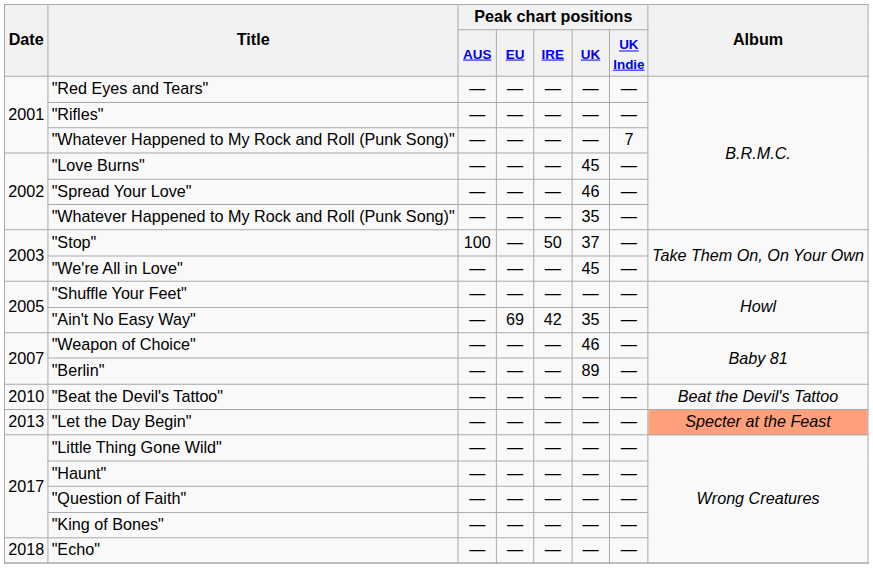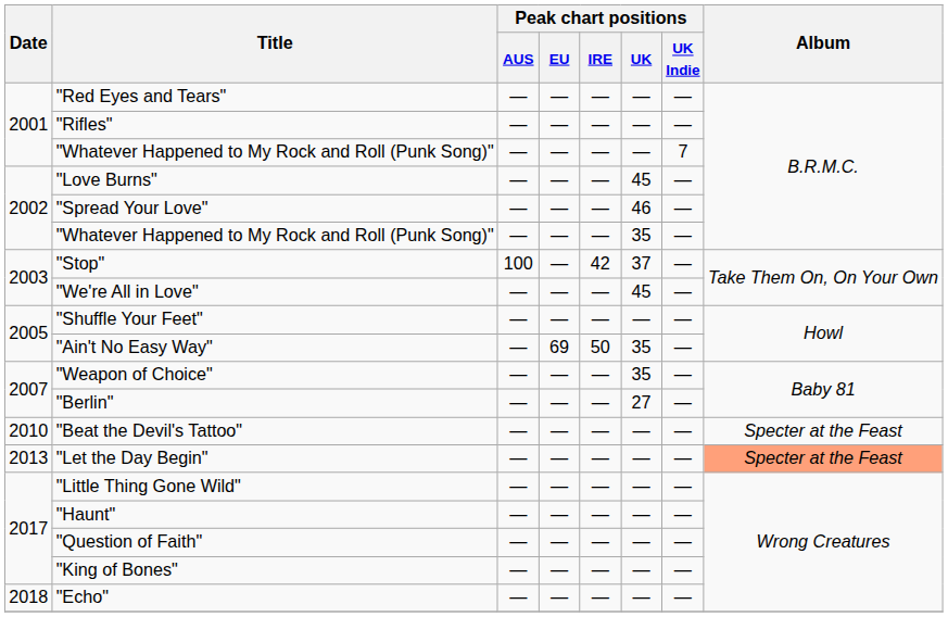 <table class="wikitable">
 <tr>
 <th rowspan="2">Date</th>
 <th rowspan="2">Title</th>
 <th colspan="5">Peak chart positions</th>
 <th rowspan="2">Album</th>
 </tr>
 <tr style="line-height:1.2">
 <th width="30"><small><a href='#'>AUS</a></small><br></th>
 <th width="30"><small><a href='#'>EU</a></small><br></th>
 <th width="30"><small><a href='#'>IRE</a></small><br></th>
 <th width="30"><small><a href='#'>UK</a></small><br></th>
 <th width="30"><small><a href='#'>UK Indie</a></small><br></th>
 </tr>
 <tr>
 <td align="center" rowspan="3">2001</td>
 <td>"Red Eyes and Tears"</td>
 <td align="center">—</td>
 <td align="center">—</td>
 <td align="center">—</td>
 <td align="center">—</td>
 <td align="center">—</td>
 <td align="center" rowspan="6"><em>B.R.M.C.</em></td>
 </tr>
 <tr>
 <td>"Rifles"</td>
 <td align="center">—</td>
 <td align="center">—</td>
 <td align="center">—</td>
 <td align="center">—</td>
 <td align="center">—</td>
 </tr>
 <tr>
 <td>"Whatever Happened to My Rock and Roll (Punk Song)"</td>
 <td align="center">—</td>
 <td align="center">—</td>
 <td align="center">—</td>
 <td align="center">—</td>
 <td align="center">7</td>
 </tr>
 <tr>
 <td align="center" rowspan="3">2002</td>
 <td>"Love Burns"</td>
 <td align="center">—</td>
 <td align="center">—</td>
 <td align="center">—</td>
 <td align="center">45</td>
 <td align="center">—</td>
 </tr>
 <tr>
 <td>"Spread Your Love"</td>
 <td align="center">—</td>
 <td align="center">—</td>
 <td align="center">—</td>
 <td align="center">46</td>
 <td align="center">—</td>
 </tr>
 <tr>
 <td>"Whatever Happened to My Rock and Roll (Punk Song)"</td>
 <td align="center">—</td>
 <td align="center">—</td>
 <td align="center">—</td>
 <td align="center">35</td>
 <td align="center">—</td>
 </tr>
 <tr>
 <td align="center" rowspan="2">2003</td>
 <td>"Stop"</td>
 <td align="center">100</td>
 <td align="center">—</td>
-<td align="center">50</td>
+<td align="center">42</td>
 <td align="center">37</td>
 <td align="center">—</td>
 <td align="center" rowspan="2"><em>Take Them On, On Your Own</em></td>
 </tr>
 <tr>
 <td>"We're All in Love"</td>
 <td align="center">—</td>
 <td align="center">—</td>
 <td align="center">—</td>
 <td align="center">45</td>
 <td align="center">—</td>
 </tr>
 <tr>
 <td align="center" rowspan="2">2005</td>
 <td>"Shuffle Your Feet"</td>
 <td align="center">—</td>
 <td align="center">—</td>
 <td align="center">—</td>
 <td align="center">—</td>
 <td align="center">—</td>
 <td align="center" rowspan="2"><em>Howl</em></td>
 </tr>
 <tr>
 <td>"Ain't No Easy Way"</td>
 <td align="center">—</td>
 <td align="center">69</td>
-<td align="center">42</td>
+<td align="center">50</td>
 <td align="center">35</td>
 <td align="center">—</td>
 </tr>
 <tr>
 <td align="center" rowspan="2">2007</td>
 <td>"Weapon of Choice"</td>
 <td align="center">—</td>
 <td align="center">—</td>
 <td align="center">—</td>
-<td align="center">46</td>
+<td align="center">35</td>
 <td align="center">—</td>
 <td align="center" rowspan="2"><em>Baby 81</em></td>
 </tr>
 <tr>
 <td>"Berlin"</td>
 <td align="center">—</td>
 <td align="center">—</td>
 <td align="center">—</td>
-<td align="center">89</td>
+<td align="center">27</td>
 <td align="center">—</td>
 </tr>
 <tr>
 <td align="center">2010</td>
 <td>"Beat the Devil's Tattoo"</td>
 <td align="center">—</td>
 <td align="center">—</td>
 <td align="center">—</td>
 <td align="center">—</td>
 <td align="center">—</td>
-<td align="center"><em>Beat the Devil's Tattoo</em></td>
+<td align="center"><em>Specter at the Feast</em></td>
 </tr>
 <tr>
 <td align="center">2013</td>
 <td>"Let the Day Begin"</td>
 <td align="center">—</td>
 <td align="center">—</td>
 <td align="center">—</td>
 <td align="center">—</td>
 <td align="center">—</td>
 <td align="center" style="background: lightsalmon;"><em>Specter at the Feast</em></td>
 </tr>
 <tr>
 <td rowspan="4" align="center">2017</td>
 <td>"Little Thing Gone Wild"</td>
 <td align="center">—</td>
 <td align="center">—</td>
 <td align="center">—</td>
 <td align="center">—</td>
 <td align="center">—</td>
 <td rowspan="5" align="center"><em>Wrong Creatures</em></td>
 </tr>
 <tr>
 <td>"Haunt"</td>
 <td align="center">—</td>
 <td align="center">—</td>
 <td align="center">—</td>
 <td align="center">—</td>
 <td align="center">—</td>
 </tr>
 <tr>
 <td>"Question of Faith"</td>
 <td align="center">—</td>
 <td align="center">—</td>
 <td align="center">—</td>
 <td align="center">—</td>
 <td align="center">—</td>
 </tr>
 <tr>
 <td>"King of Bones"</td>
 <td align="center">—</td>
 <td align="center">—</td>
 <td align="center">—</td>
 <td align="center">—</td>
 <td align="center">—</td>
 </tr>
 <tr>
 <td>2018</td>
 <td>"Echo"</td>
 <td align="center">—</td>
 <td align="center">—</td>
 <td align="center">—</td>
 <td align="center">—</td>
 <td align="center">—</td>
 </tr>
 <tr>
 </tr>
 </table>
